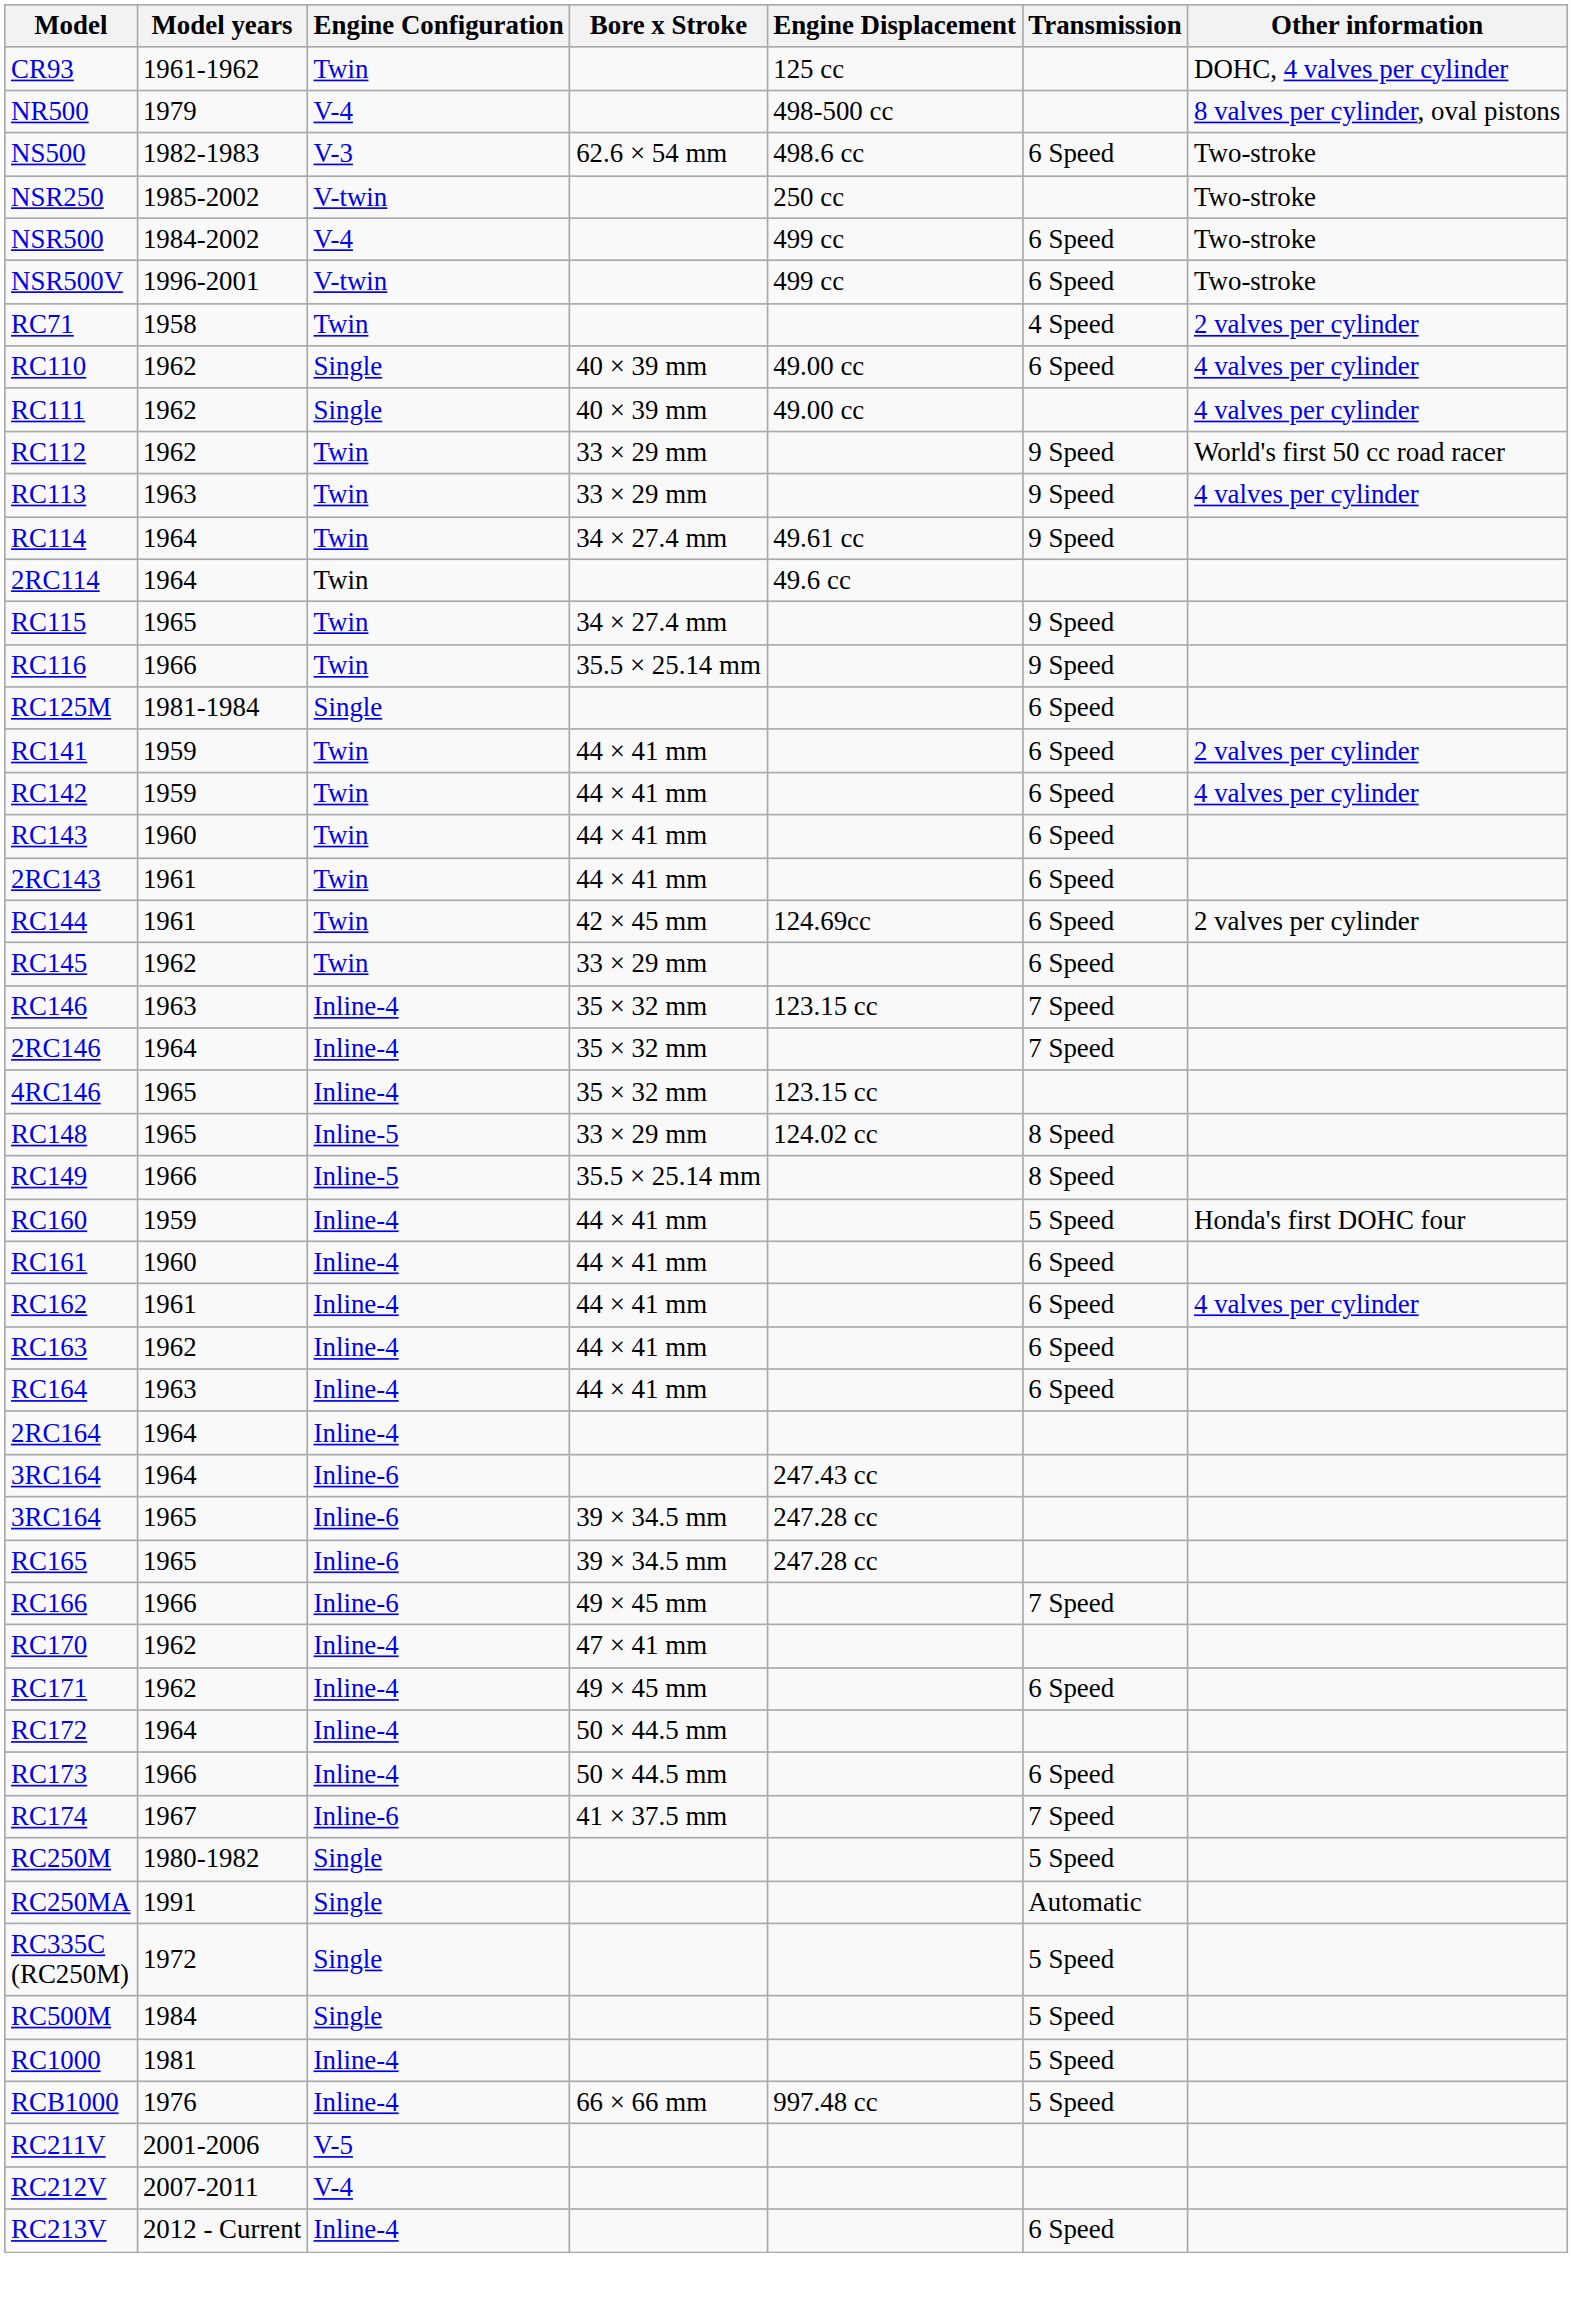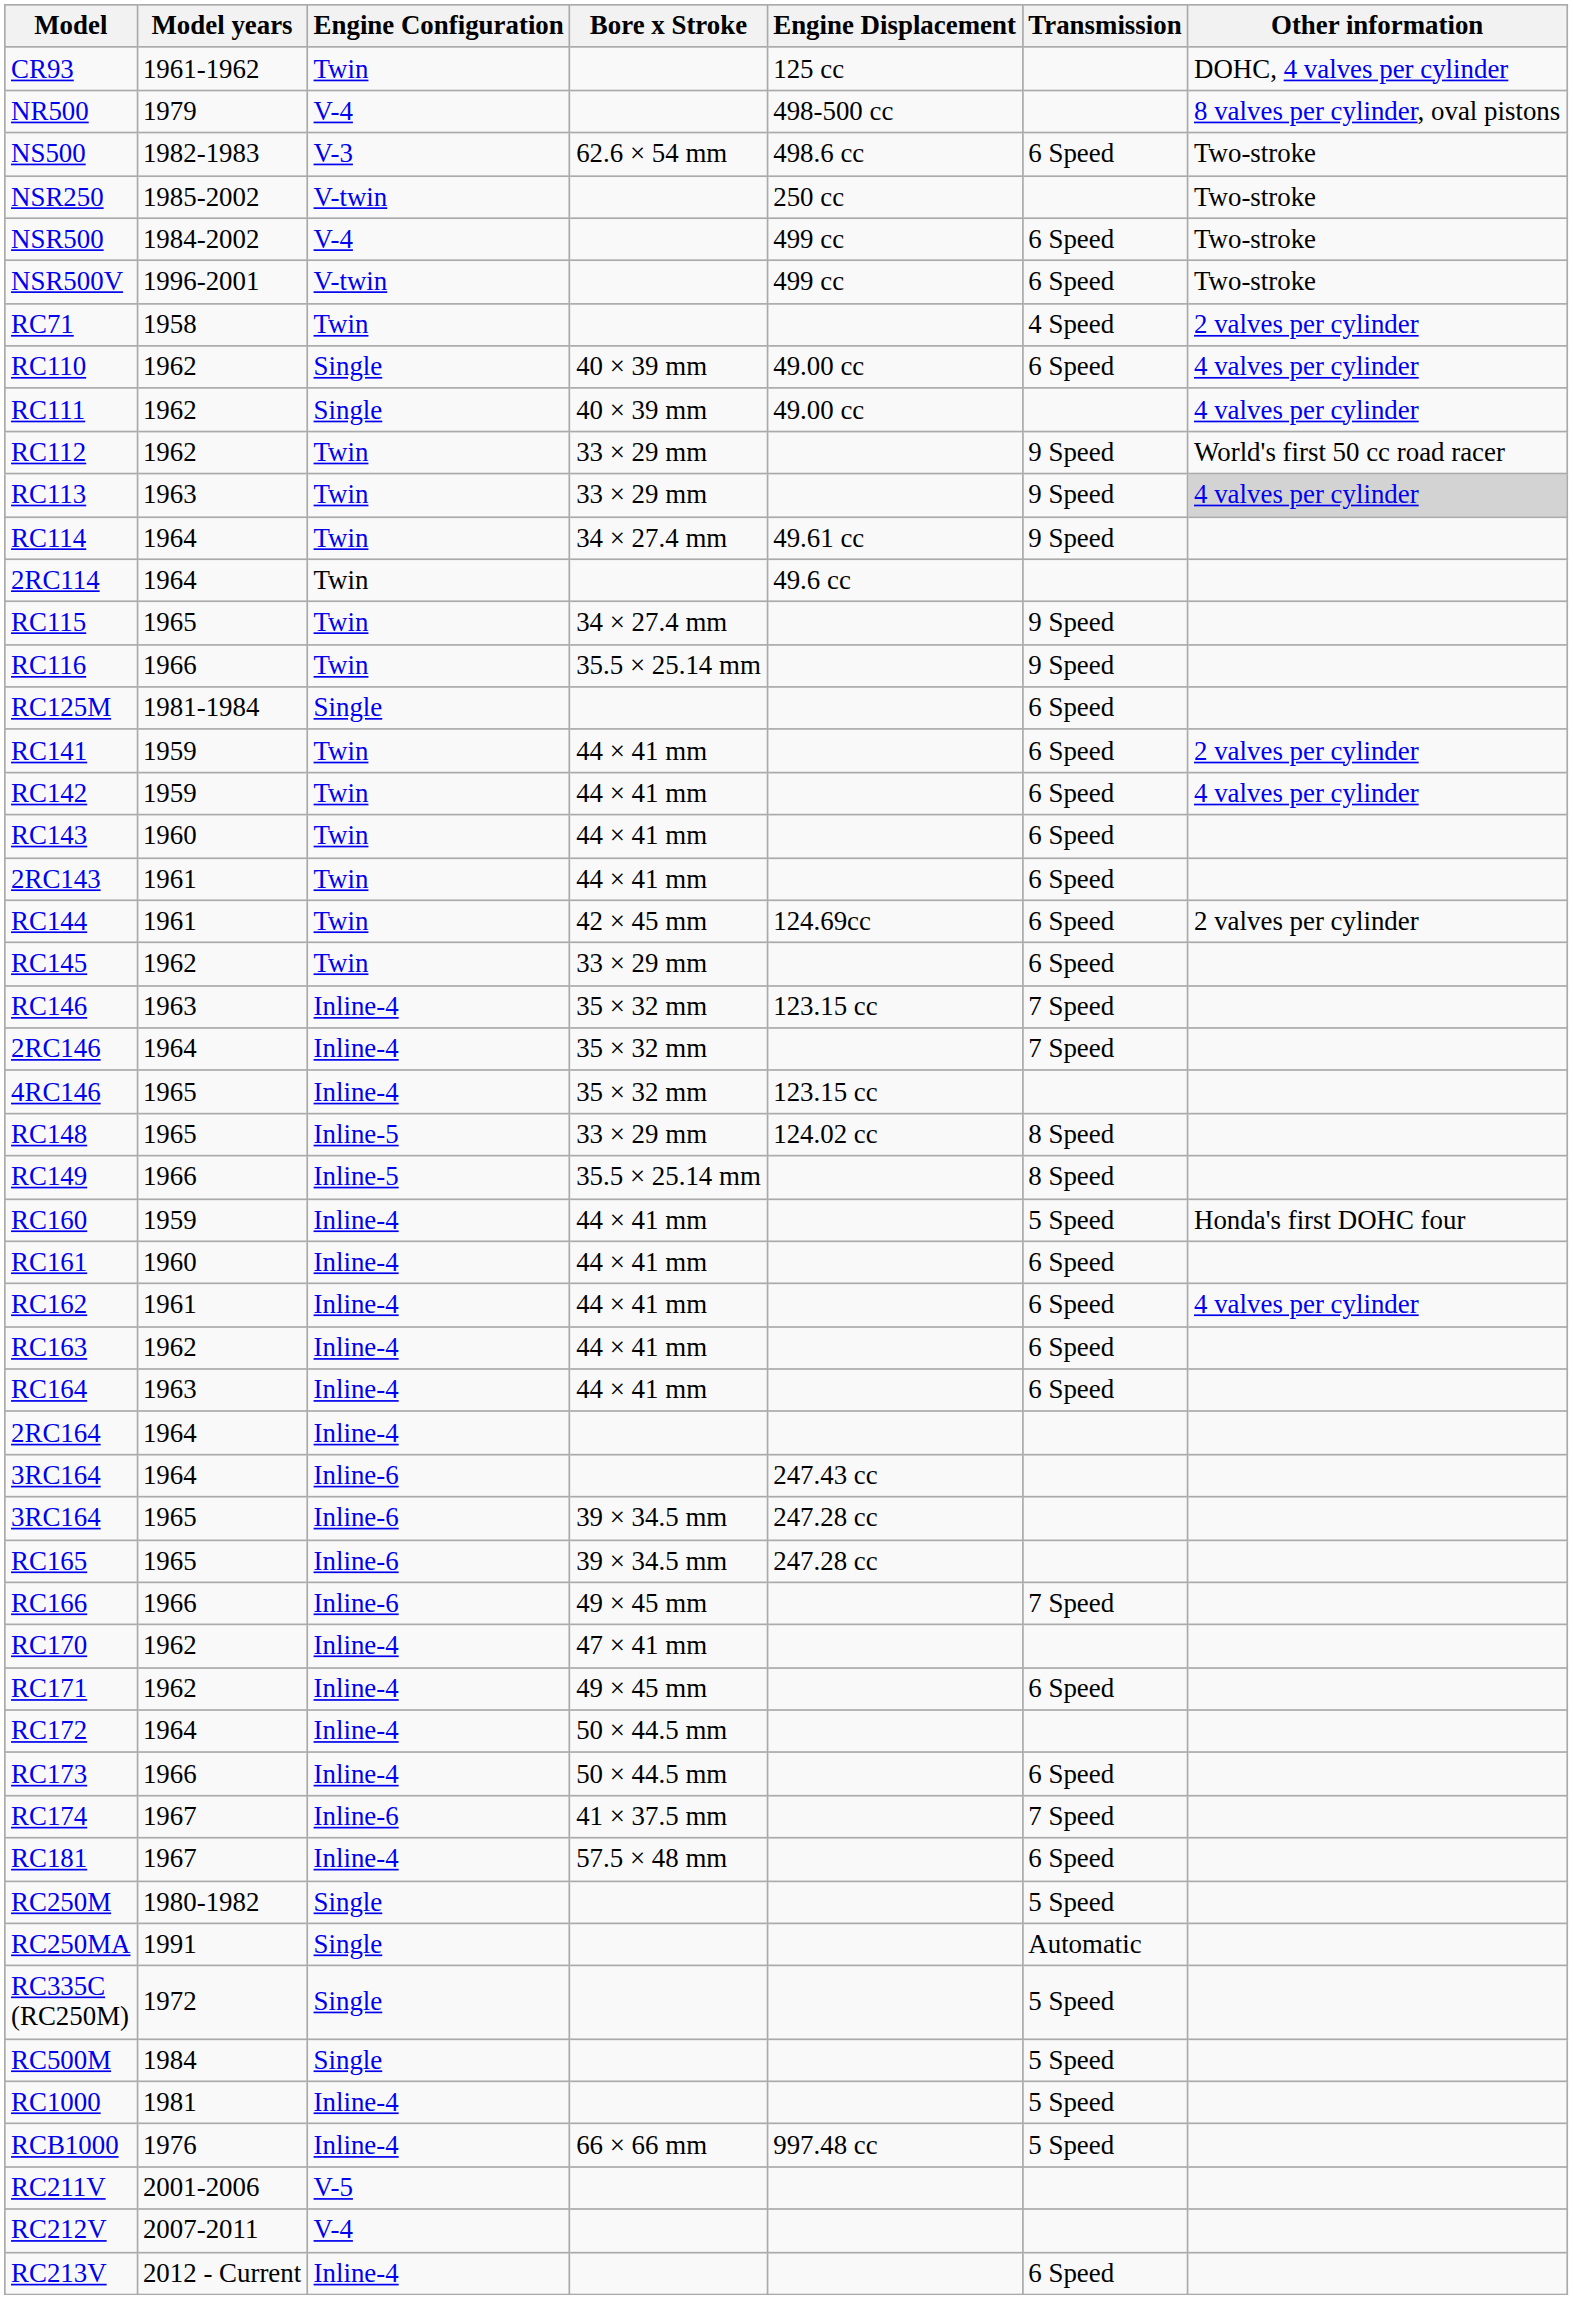 <table class="wikitable sortable" border="1">
 <tr>
 <th scope="col">Model</th>
 <th scope="col">Model years</th>
 <th scope="col">Engine Configuration</th>
 <th scope="col">Bore x Stroke</th>
 <th scope="col">Engine Displacement</th>
 <th scope="col">Transmission</th>
 <th scope="col">Other information</th>
 </tr>
 <tr>
 <td><a href='#'>CR93</a></td>
 <td>1961-1962</td>
 <td><a href='#'>Twin</a></td>
 <td></td>
 <td>125 cc</td>
 <td></td>
 <td>DOHC, <a href='#'>4 valves per cylinder</a></td>
 </tr>
 <tr>
 <td><a href='#'>NR500</a></td>
 <td>1979</td>
 <td><a href='#'>V-4</a></td>
 <td></td>
 <td>498-500 cc</td>
 <td></td>
 <td><a href='#'>8 valves per cylinder</a>, oval pistons</td>
 </tr>
 <tr>
 <td><a href='#'>NS500</a></td>
 <td>1982-1983</td>
 <td><a href='#'>V-3</a></td>
 <td>62.6 × 54 mm</td>
 <td>498.6 cc</td>
 <td>6 Speed</td>
 <td>Two-stroke</td>
 </tr>
 <tr>
 <td><a href='#'>NSR250</a></td>
 <td>1985-2002</td>
 <td><a href='#'>V-twin</a></td>
 <td></td>
 <td>250 cc</td>
 <td></td>
 <td>Two-stroke</td>
 </tr>
 <tr>
 <td><a href='#'>NSR500</a></td>
 <td>1984-2002</td>
 <td><a href='#'>V-4</a></td>
 <td></td>
 <td>499 cc</td>
 <td>6 Speed</td>
 <td>Two-stroke</td>
 </tr>
 <tr>
 <td><a href='#'>NSR500V</a></td>
 <td>1996-2001</td>
 <td><a href='#'>V-twin</a></td>
 <td></td>
 <td>499 cc</td>
 <td>6 Speed</td>
 <td>Two-stroke</td>
 </tr>
 <tr>
 <td><a href='#'>RC71</a></td>
 <td>1958</td>
 <td><a href='#'>Twin</a></td>
 <td></td>
 <td></td>
 <td>4 Speed</td>
 <td><a href='#'>2 valves per cylinder</a></td>
 </tr>
 <tr>
 <td><a href='#'>RC110</a></td>
 <td>1962</td>
 <td><a href='#'>Single</a></td>
 <td>40 × 39 mm</td>
 <td>49.00 cc</td>
 <td>6 Speed</td>
 <td><a href='#'>4 valves per cylinder</a></td>
 </tr>
 <tr>
 <td><a href='#'>RC111</a></td>
 <td>1962</td>
 <td><a href='#'>Single</a></td>
 <td>40 × 39 mm</td>
 <td>49.00 cc</td>
 <td></td>
 <td><a href='#'>4 valves per cylinder</a></td>
 </tr>
 <tr>
 <td><a href='#'>RC112</a></td>
 <td>1962</td>
 <td><a href='#'>Twin</a></td>
 <td>33 × 29 mm</td>
 <td></td>
 <td>9 Speed</td>
 <td>World's first 50 cc road racer</td>
 </tr>
 <tr>
 <td><a href='#'>RC113</a></td>
 <td>1963</td>
 <td><a href='#'>Twin</a></td>
 <td>33 × 29 mm</td>
 <td></td>
 <td>9 Speed</td>
-<td><a href='#'>4 valves per cylinder</a></td>
+<td style="background: lightgrey;"><a href='#'>4 valves per cylinder</a></td>
 </tr>
 <tr>
 <td><a href='#'>RC114</a></td>
 <td>1964</td>
 <td><a href='#'>Twin</a></td>
 <td>34 × 27.4 mm</td>
 <td>49.61 cc</td>
 <td>9 Speed</td>
 <td></td>
 </tr>
 <tr>
 <td><a href='#'>2RC114</a></td>
 <td>1964</td>
 <td>Twin</td>
 <td></td>
 <td>49.6 cc</td>
 <td></td>
 <td></td>
 </tr>
 <tr>
 <td><a href='#'>RC115</a></td>
 <td>1965</td>
 <td><a href='#'>Twin</a></td>
 <td>34 × 27.4 mm</td>
 <td></td>
 <td>9 Speed</td>
 <td></td>
 </tr>
 <tr>
 <td><a href='#'>RC116</a></td>
 <td>1966</td>
 <td><a href='#'>Twin</a></td>
 <td>35.5 × 25.14 mm</td>
 <td></td>
 <td>9 Speed</td>
 <td></td>
 </tr>
 <tr>
 <td><a href='#'>RC125M</a></td>
 <td>1981-1984</td>
 <td><a href='#'>Single</a></td>
 <td></td>
 <td></td>
 <td>6 Speed</td>
 <td></td>
 </tr>
 <tr>
 <td><a href='#'>RC141</a></td>
 <td>1959</td>
 <td><a href='#'>Twin</a></td>
 <td>44 × 41 mm</td>
 <td></td>
 <td>6 Speed</td>
 <td><a href='#'>2 valves per cylinder</a></td>
 </tr>
 <tr>
 <td><a href='#'>RC142</a></td>
 <td>1959</td>
 <td><a href='#'>Twin</a></td>
 <td>44 × 41 mm</td>
 <td></td>
 <td>6 Speed</td>
 <td><a href='#'>4 valves per cylinder</a></td>
 </tr>
 <tr>
 <td><a href='#'>RC143</a></td>
 <td>1960</td>
 <td><a href='#'>Twin</a></td>
 <td>44 × 41 mm</td>
 <td></td>
 <td>6 Speed</td>
 <td></td>
 </tr>
 <tr>
 <td><a href='#'>2RC143</a></td>
 <td>1961</td>
 <td><a href='#'>Twin</a></td>
 <td>44 × 41 mm</td>
 <td></td>
 <td>6 Speed</td>
 <td></td>
 </tr>
 <tr>
 <td><a href='#'>RC144</a></td>
 <td>1961</td>
 <td><a href='#'>Twin</a></td>
 <td>42 × 45 mm</td>
 <td>124.69cc</td>
 <td>6 Speed</td>
 <td>2 valves per cylinder</td>
 </tr>
 <tr>
 <td><a href='#'>RC145</a></td>
 <td>1962</td>
 <td><a href='#'>Twin</a></td>
 <td>33 × 29 mm</td>
 <td></td>
 <td>6 Speed</td>
 <td></td>
 </tr>
 <tr>
 <td><a href='#'>RC146</a></td>
 <td>1963</td>
 <td><a href='#'>Inline-4</a></td>
 <td>35 × 32 mm</td>
 <td>123.15 cc</td>
 <td>7 Speed</td>
 <td></td>
 </tr>
 <tr>
 <td><a href='#'>2RC146</a></td>
 <td>1964</td>
 <td><a href='#'>Inline-4</a></td>
 <td>35 × 32 mm</td>
 <td></td>
 <td>7 Speed</td>
 <td></td>
 </tr>
 <tr>
 <td><a href='#'>4RC146</a></td>
 <td>1965</td>
 <td><a href='#'>Inline-4</a></td>
 <td>35 × 32 mm</td>
 <td>123.15 cc</td>
 <td></td>
 <td></td>
 </tr>
 <tr>
 <td><a href='#'>RC148</a></td>
 <td>1965</td>
 <td><a href='#'>Inline-5</a></td>
 <td>33 × 29 mm</td>
 <td>124.02 cc</td>
 <td>8 Speed</td>
 <td></td>
 </tr>
 <tr>
 <td><a href='#'>RC149</a></td>
 <td>1966</td>
 <td><a href='#'>Inline-5</a></td>
 <td>35.5 × 25.14 mm</td>
 <td></td>
 <td>8 Speed</td>
 <td></td>
 </tr>
 <tr>
 <td><a href='#'>RC160</a></td>
 <td>1959</td>
 <td><a href='#'>Inline-4</a></td>
 <td>44 × 41 mm</td>
 <td></td>
 <td>5 Speed</td>
 <td>Honda's first DOHC four</td>
 </tr>
 <tr>
 <td><a href='#'>RC161</a></td>
 <td>1960</td>
 <td><a href='#'>Inline-4</a></td>
 <td>44 × 41 mm</td>
 <td></td>
 <td>6 Speed</td>
 <td></td>
 </tr>
 <tr>
 <td><a href='#'>RC162</a></td>
 <td>1961</td>
 <td><a href='#'>Inline-4</a></td>
 <td>44 × 41 mm</td>
 <td></td>
 <td>6 Speed</td>
 <td><a href='#'>4 valves per cylinder</a></td>
 </tr>
 <tr>
 <td><a href='#'>RC163</a></td>
 <td>1962</td>
 <td><a href='#'>Inline-4</a></td>
 <td>44 × 41 mm</td>
 <td></td>
 <td>6 Speed</td>
 <td></td>
 </tr>
 <tr>
 <td><a href='#'>RC164</a></td>
 <td>1963</td>
 <td><a href='#'>Inline-4</a></td>
 <td>44 × 41 mm</td>
 <td></td>
 <td>6 Speed</td>
 <td></td>
 </tr>
 <tr>
 <td><a href='#'>2RC164</a></td>
 <td>1964</td>
 <td><a href='#'>Inline-4</a></td>
 <td></td>
 <td></td>
 <td></td>
 <td></td>
 </tr>
 <tr>
 <td><a href='#'>3RC164</a></td>
 <td>1964</td>
 <td><a href='#'>Inline-6</a></td>
 <td></td>
 <td>247.43 cc</td>
 <td></td>
 <td></td>
 </tr>
 <tr>
 <td><a href='#'>3RC164</a></td>
 <td>1965</td>
 <td><a href='#'>Inline-6</a></td>
 <td>39 × 34.5 mm</td>
 <td>247.28 cc</td>
 <td></td>
 <td></td>
 </tr>
 <tr>
 <td><a href='#'>RC165</a></td>
 <td>1965</td>
 <td><a href='#'>Inline-6</a></td>
 <td>39 × 34.5 mm</td>
 <td>247.28 cc</td>
 <td></td>
 <td></td>
 </tr>
 <tr>
 <td><a href='#'>RC166</a></td>
 <td>1966</td>
 <td><a href='#'>Inline-6</a></td>
 <td>49 × 45 mm</td>
 <td></td>
 <td>7 Speed</td>
 <td></td>
 </tr>
 <tr>
 <td><a href='#'>RC170</a></td>
 <td>1962</td>
 <td><a href='#'>Inline-4</a></td>
 <td>47 × 41 mm</td>
 <td></td>
 <td></td>
 <td></td>
 </tr>
 <tr>
 <td><a href='#'>RC171</a></td>
 <td>1962</td>
 <td><a href='#'>Inline-4</a></td>
 <td>49 × 45 mm</td>
 <td></td>
 <td>6 Speed</td>
 <td></td>
 </tr>
 <tr>
 <td><a href='#'>RC172</a></td>
 <td>1964</td>
 <td><a href='#'>Inline-4</a></td>
 <td>50 × 44.5 mm</td>
 <td></td>
 <td></td>
 <td></td>
 </tr>
 <tr>
 <td><a href='#'>RC173</a></td>
 <td>1966</td>
 <td><a href='#'>Inline-4</a></td>
 <td>50 × 44.5 mm</td>
 <td></td>
 <td>6 Speed</td>
 <td></td>
 </tr>
 <tr>
 <td><a href='#'>RC174</a></td>
 <td>1967</td>
 <td><a href='#'>Inline-6</a></td>
 <td>41 × 37.5 mm</td>
 <td></td>
 <td>7 Speed</td>
 <td></td>
 </tr>
 <tr>
+<td><a href='#'>RC181</a></td>
+<td>1967</td>
+<td><a href='#'>Inline-4</a></td>
+<td>57.5 × 48 mm</td>
+<td></td>
+<td>6 Speed</td>
+<td></td>
+</tr>
+<tr>
 <td><a href='#'>RC250M</a></td>
 <td>1980-1982</td>
 <td><a href='#'>Single</a></td>
 <td></td>
 <td></td>
 <td>5 Speed</td>
 <td></td>
 </tr>
 <tr>
 <td><a href='#'>RC250MA</a></td>
 <td>1991</td>
 <td><a href='#'>Single</a></td>
 <td></td>
 <td></td>
 <td>Automatic</td>
 <td></td>
 </tr>
 <tr>
 <td><a href='#'>RC335C</a><br>(RC250M)</td>
 <td>1972</td>
 <td><a href='#'>Single</a></td>
 <td></td>
 <td></td>
 <td>5 Speed</td>
 <td></td>
 </tr>
 <tr>
 <td><a href='#'>RC500M</a></td>
 <td>1984</td>
 <td><a href='#'>Single</a></td>
 <td></td>
 <td></td>
 <td>5 Speed</td>
 <td></td>
 </tr>
 <tr>
 <td><a href='#'>RC1000</a></td>
 <td>1981</td>
 <td><a href='#'>Inline-4</a></td>
 <td></td>
 <td></td>
 <td>5 Speed</td>
 <td></td>
 </tr>
 <tr>
 <td><a href='#'>RCB1000</a></td>
 <td>1976</td>
 <td><a href='#'>Inline-4</a></td>
 <td>66 × 66 mm</td>
 <td>997.48 cc</td>
 <td>5 Speed</td>
 <td></td>
 </tr>
 <tr>
 <td><a href='#'>RC211V</a></td>
 <td>2001-2006</td>
 <td><a href='#'>V-5</a></td>
 <td></td>
 <td></td>
 <td></td>
 <td></td>
 </tr>
 <tr>
 <td><a href='#'>RC212V</a></td>
 <td>2007-2011</td>
 <td><a href='#'>V-4</a></td>
 <td></td>
 <td></td>
 <td></td>
 <td></td>
 </tr>
 <tr>
 <td><a href='#'>RC213V</a></td>
 <td>2012 - Current</td>
 <td><a href='#'>Inline-4</a></td>
 <td></td>
 <td></td>
 <td>6 Speed</td>
 <td></td>
 </tr>
 <tr>
 </tr>
 </table>
